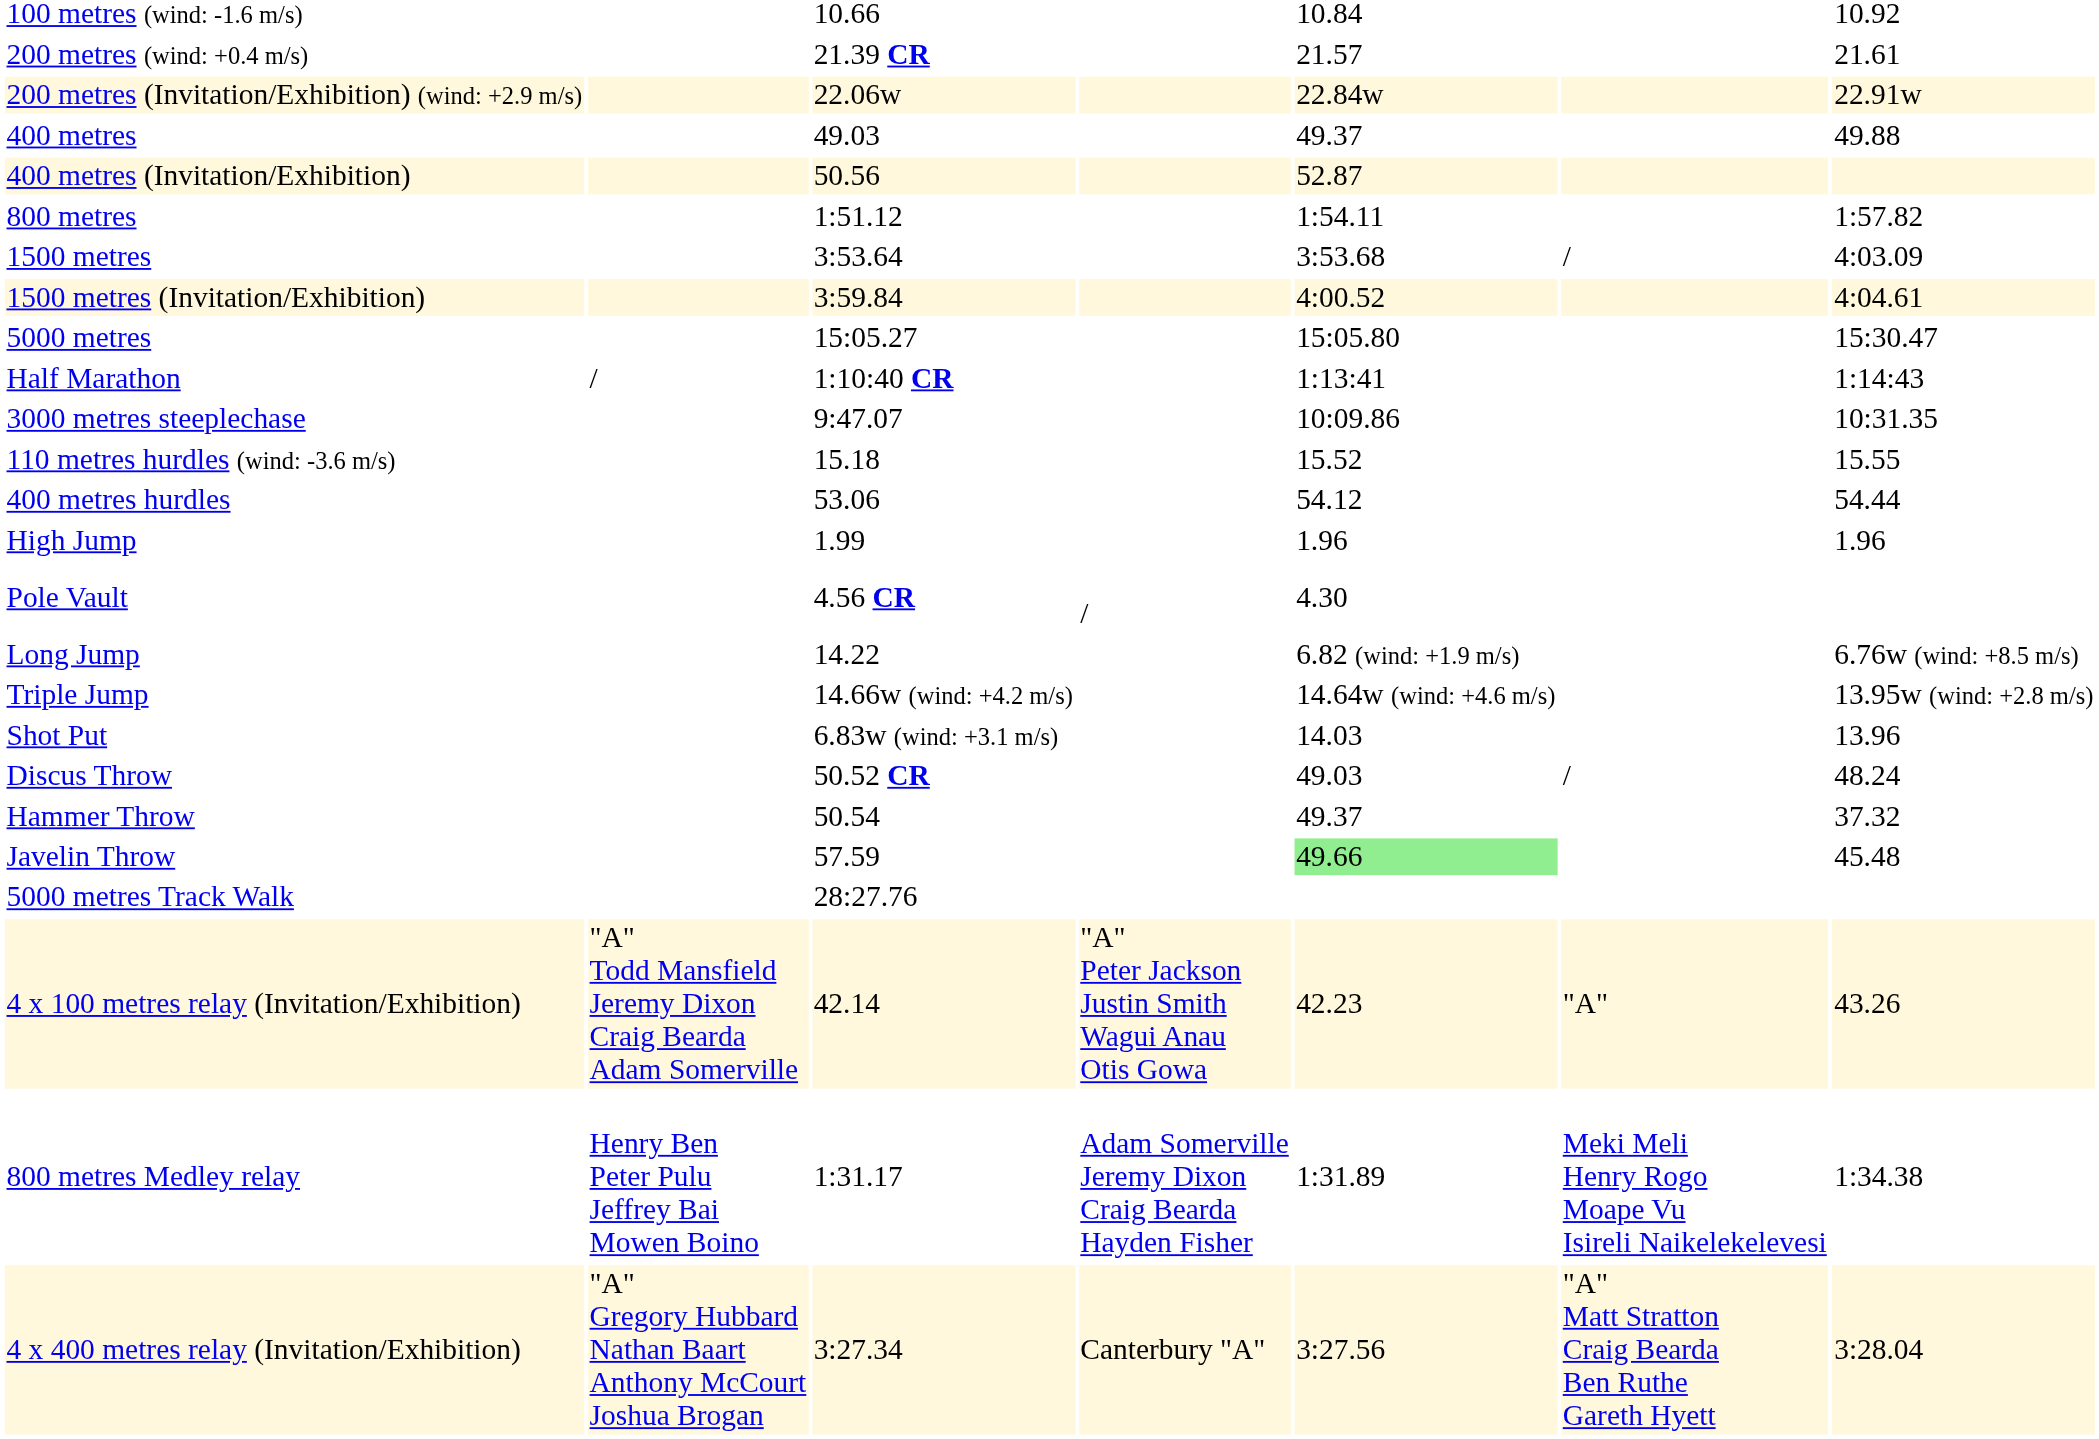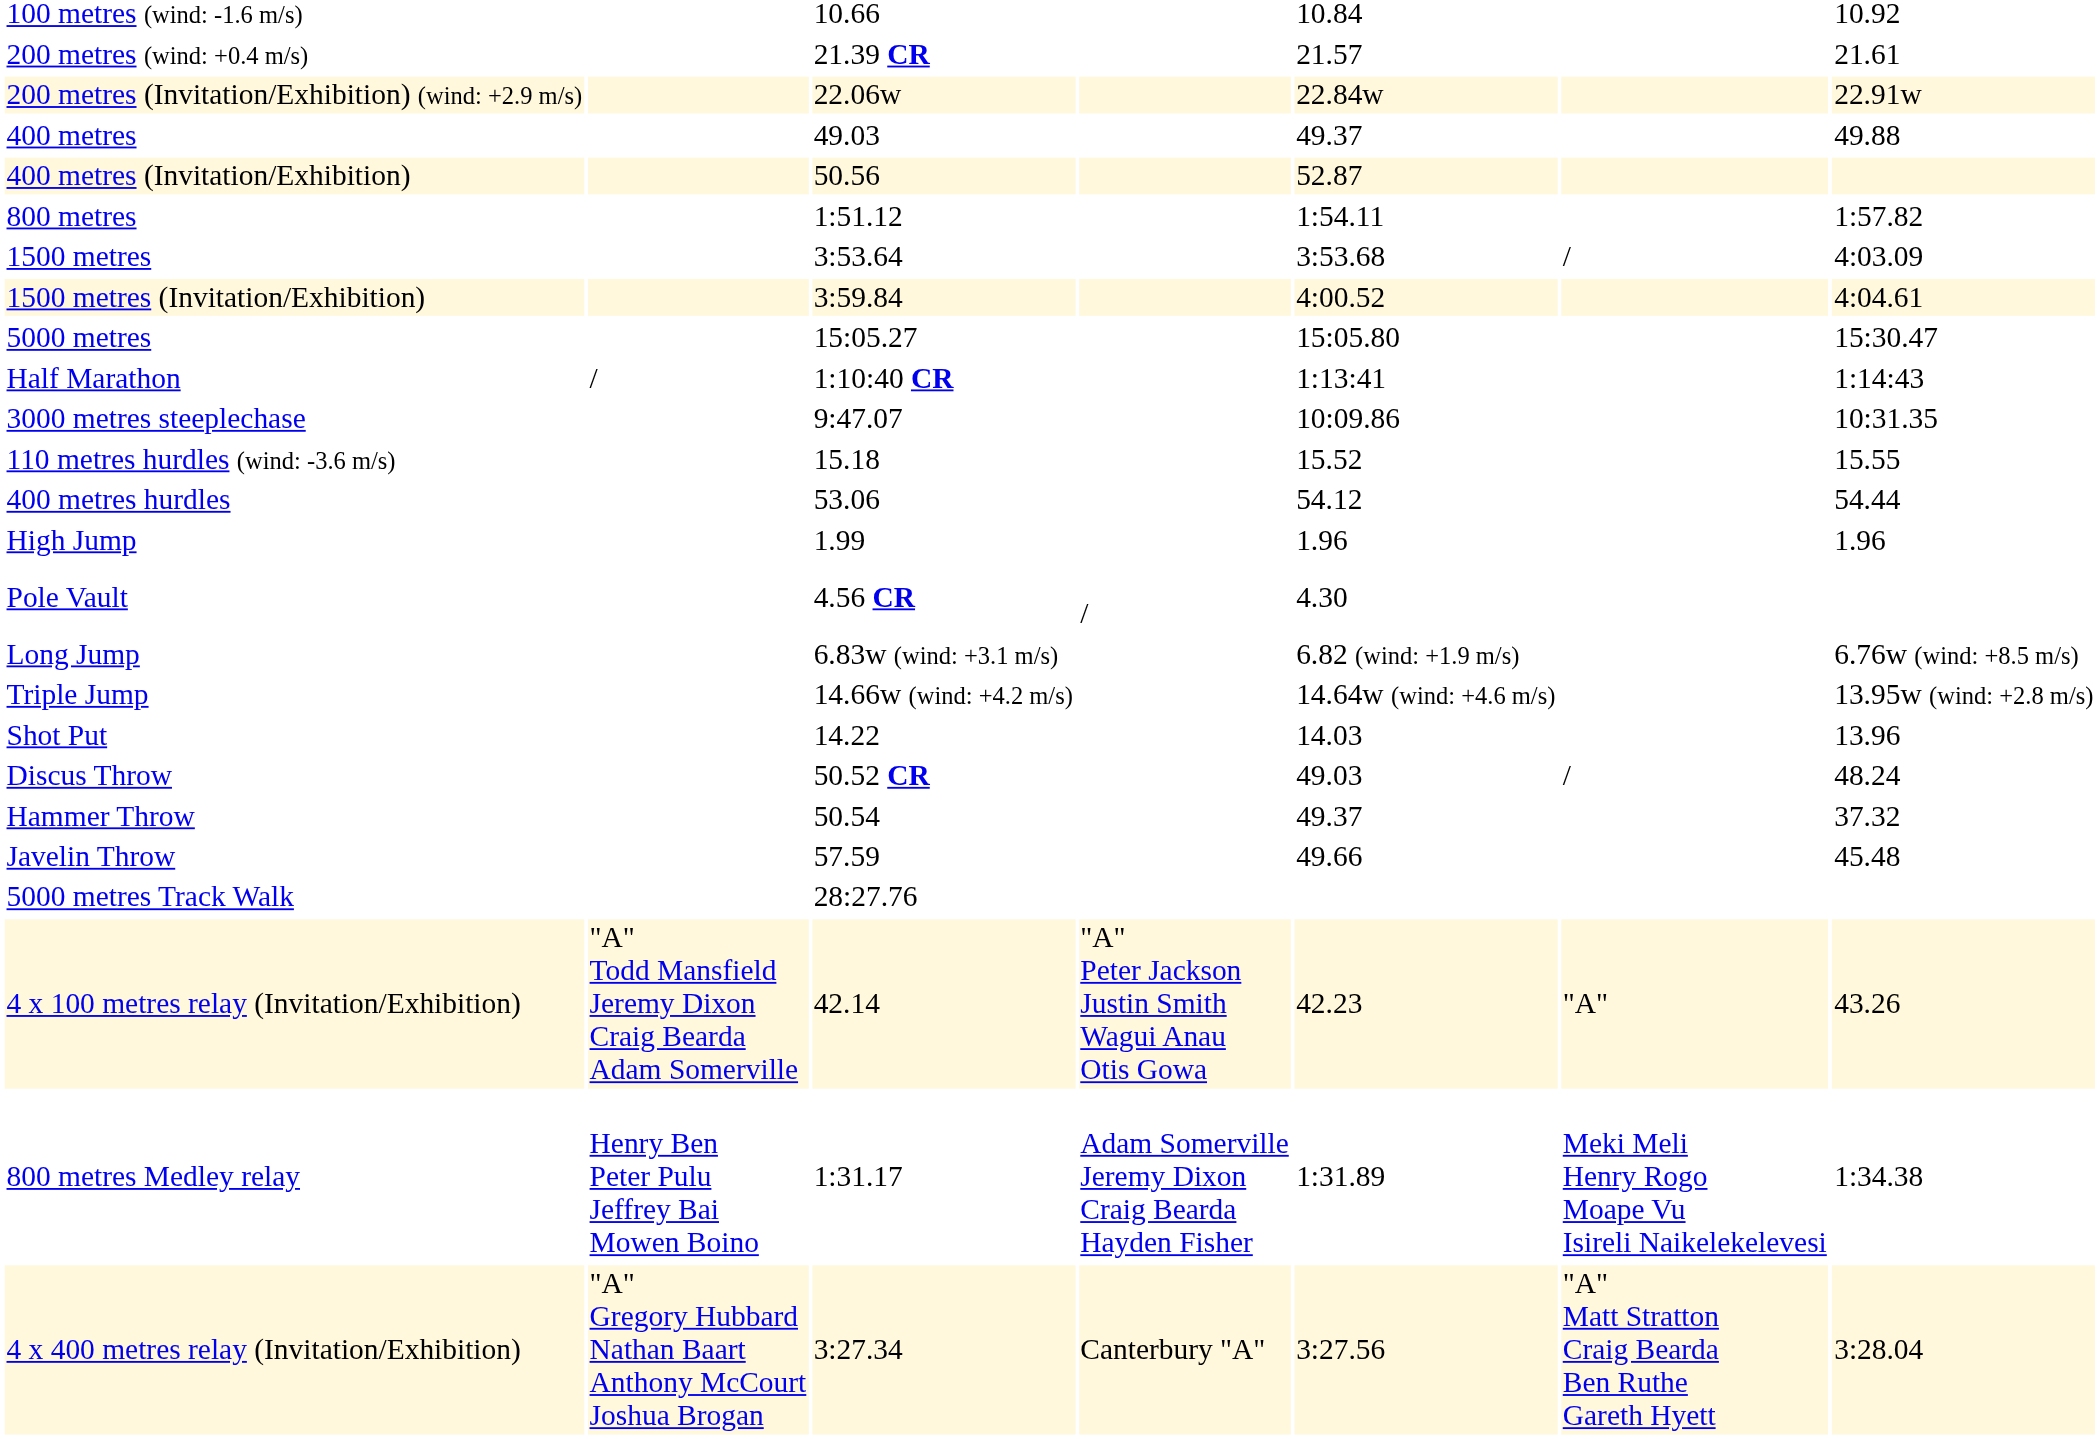 <table>
 <tr>
 <td><a href='#'>100 metres</a> <small>(wind: -1.6 m/s)</small></td>
 <td></td>
 <td>10.66</td>
 <td></td>
 <td>10.84</td>
 <td></td>
 <td>10.92</td>
 </tr>
 <tr>
 <td><a href='#'>200 metres</a> <small>(wind: +0.4 m/s)</small></td>
 <td></td>
 <td>21.39 <strong><a href='#'>CR</a></strong></td>
 <td></td>
 <td>21.57</td>
 <td></td>
 <td>21.61</td>
 </tr>
 <tr style="background-color:CornSilk">
 <td><a href='#'>200 metres</a> (Invitation/Exhibition) <small>(wind: +2.9 m/s)</small></td>
 <td></td>
 <td>22.06w</td>
 <td></td>
 <td>22.84w</td>
 <td></td>
 <td>22.91w</td>
 </tr>
 <tr>
 <td><a href='#'>400 metres</a></td>
 <td></td>
 <td>49.03</td>
 <td></td>
 <td>49.37</td>
 <td></td>
 <td>49.88</td>
 </tr>
 <tr style="background-color:CornSilk">
 <td><a href='#'>400 metres</a> (Invitation/Exhibition)</td>
 <td></td>
 <td>50.56</td>
 <td></td>
 <td>52.87</td>
 <td></td>
 <td></td>
 </tr>
 <tr>
 <td><a href='#'>800 metres</a></td>
 <td></td>
 <td>1:51.12</td>
 <td></td>
 <td>1:54.11</td>
 <td></td>
 <td>1:57.82</td>
 </tr>
 <tr>
 <td><a href='#'>1500 metres</a></td>
 <td></td>
 <td>3:53.64</td>
 <td></td>
 <td>3:53.68</td>
 <td>/</td>
 <td>4:03.09</td>
 </tr>
 <tr style="background-color:CornSilk">
 <td><a href='#'>1500 metres</a> (Invitation/Exhibition)</td>
 <td></td>
 <td>3:59.84</td>
 <td></td>
 <td>4:00.52</td>
 <td></td>
 <td>4:04.61</td>
 </tr>
 <tr>
 <td><a href='#'>5000 metres</a></td>
 <td></td>
 <td>15:05.27</td>
 <td></td>
 <td>15:05.80</td>
 <td></td>
 <td>15:30.47</td>
 </tr>
 <tr>
 <td><a href='#'>Half Marathon</a></td>
 <td>/</td>
 <td>1:10:40 <strong><a href='#'>CR</a></strong></td>
 <td></td>
 <td>1:13:41</td>
 <td></td>
 <td>1:14:43</td>
 </tr>
 <tr>
 <td><a href='#'>3000 metres steeplechase</a></td>
 <td></td>
 <td>9:47.07</td>
 <td></td>
 <td>10:09.86</td>
 <td></td>
 <td>10:31.35</td>
 </tr>
 <tr>
 <td><a href='#'>110 metres hurdles</a> <small>(wind: -3.6 m/s)</small></td>
 <td></td>
 <td>15.18</td>
 <td></td>
 <td>15.52</td>
 <td></td>
 <td>15.55</td>
 </tr>
 <tr>
 <td><a href='#'>400 metres hurdles</a></td>
 <td></td>
 <td>53.06</td>
 <td></td>
 <td>54.12</td>
 <td></td>
 <td>54.44</td>
 </tr>
 <tr>
 <td><a href='#'>High Jump</a></td>
 <td></td>
 <td>1.99</td>
 <td></td>
 <td>1.96</td>
 <td></td>
 <td>1.96</td>
 </tr>
 <tr>
 <td><a href='#'>Pole Vault</a></td>
 <td></td>
 <td>4.56 <strong><a href='#'>CR</a></strong></td>
 <td> <br> /</td>
 <td>4.30</td>
 <td></td>
 <td></td>
 </tr>
 <tr>
 <td><a href='#'>Long Jump</a></td>
 <td></td>
-<td>14.22</td>
+<td>6.83w <small>(wind: +3.1 m/s)</small></td>
 <td></td>
 <td>6.82 <small>(wind: +1.9 m/s)</small></td>
 <td></td>
 <td>6.76w <small>(wind: +8.5 m/s)</small></td>
 </tr>
 <tr>
 <td><a href='#'>Triple Jump</a></td>
 <td></td>
 <td>14.66w <small>(wind: +4.2 m/s)</small></td>
 <td></td>
 <td>14.64w <small>(wind: +4.6 m/s)</small></td>
 <td></td>
 <td>13.95w <small>(wind: +2.8 m/s)</small></td>
 </tr>
 <tr>
 <td><a href='#'>Shot Put</a></td>
 <td></td>
-<td>6.83w <small>(wind: +3.1 m/s)</small></td>
+<td>14.22</td>
 <td></td>
 <td>14.03</td>
 <td></td>
 <td>13.96</td>
 </tr>
 <tr>
 <td><a href='#'>Discus Throw</a></td>
 <td></td>
 <td>50.52 <strong><a href='#'>CR</a></strong></td>
 <td></td>
 <td>49.03</td>
 <td>/</td>
 <td>48.24</td>
 </tr>
 <tr>
 <td><a href='#'>Hammer Throw</a></td>
 <td></td>
 <td>50.54</td>
 <td></td>
 <td>49.37</td>
 <td></td>
 <td>37.32</td>
 </tr>
 <tr>
 <td><a href='#'>Javelin Throw</a></td>
 <td></td>
 <td>57.59</td>
 <td></td>
-<td style="background: lightgreen;">49.66</td>
+<td>49.66</td>
 <td></td>
 <td>45.48</td>
 </tr>
 <tr>
 <td><a href='#'>5000 metres Track Walk</a></td>
 <td></td>
 <td>28:27.76</td>
 <td></td>
 <td></td>
 <td></td>
 <td></td>
 </tr>
 <tr style="background-color:CornSilk">
 <td><a href='#'>4 x 100 metres relay</a> (Invitation/Exhibition)</td>
 <td> "A" <br> <a href='#'>Todd Mansfield</a> <br> <a href='#'>Jeremy Dixon</a> <br> <a href='#'>Craig Bearda</a> <br> <a href='#'>Adam Somerville</a></td>
 <td>42.14</td>
 <td> "A" <br> <a href='#'>Peter Jackson</a> <br> <a href='#'>Justin Smith</a> <br> <a href='#'>Wagui Anau</a> <br> <a href='#'>Otis Gowa</a></td>
 <td>42.23</td>
 <td> "A"</td>
 <td>43.26</td>
 </tr>
 <tr>
 <td><a href='#'>800 metres Medley relay</a></td>
 <td>  <br> <a href='#'>Henry Ben</a> <br> <a href='#'>Peter Pulu</a> <br> <a href='#'>Jeffrey Bai</a> <br> <a href='#'>Mowen Boino</a></td>
 <td>1:31.17</td>
 <td>  <br> <a href='#'>Adam Somerville</a> <br> <a href='#'>Jeremy Dixon</a> <br> <a href='#'>Craig Bearda</a> <br> <a href='#'>Hayden Fisher</a></td>
 <td>1:31.89</td>
 <td>  <br> <a href='#'>Meki Meli</a> <br> <a href='#'>Henry Rogo</a> <br> <a href='#'>Moape Vu</a> <br> <a href='#'>Isireli Naikelekelevesi</a></td>
 <td>1:34.38</td>
 </tr>
 <tr style="background-color:CornSilk">
 <td><a href='#'>4 x 400 metres relay</a> (Invitation/Exhibition)</td>
 <td> "A" <br> <a href='#'>Gregory Hubbard</a> <br> <a href='#'>Nathan Baart</a> <br> <a href='#'>Anthony McCourt</a> <br> <a href='#'>Joshua Brogan</a></td>
 <td>3:27.34</td>
 <td>Canterbury "A"</td>
 <td>3:27.56</td>
 <td> "A" <br> <a href='#'>Matt Stratton</a> <br> <a href='#'>Craig Bearda</a> <br> <a href='#'>Ben Ruthe</a> <br> <a href='#'>Gareth Hyett</a></td>
 <td>3:28.04</td>
 </tr>
 </table>
